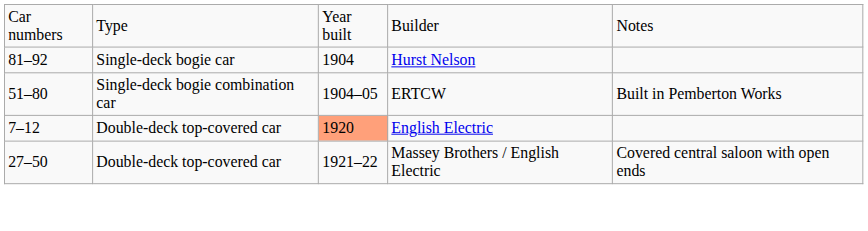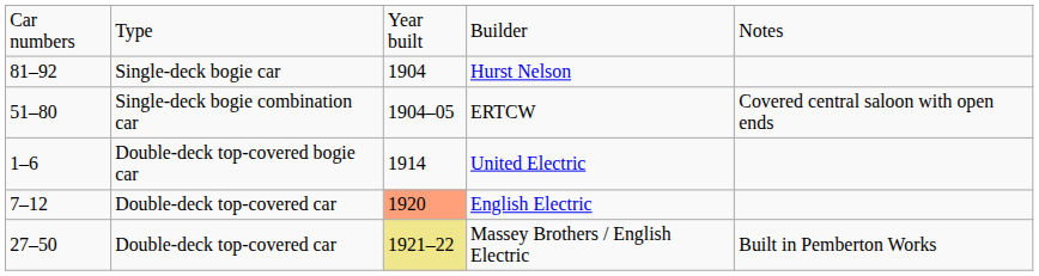 <table class="wikitable">
 <tr>
 <td>Car numbers</td>
 <td>Type</td>
 <td>Year built</td>
 <td>Builder</td>
 <td>Notes</td>
 </tr>
 <tr>
 <td>81–92</td>
 <td>Single-deck bogie car</td>
 <td>1904</td>
 <td><a href='#'>Hurst Nelson</a></td>
 <td></td>
 </tr>
 <tr>
 <td>51–80</td>
 <td>Single-deck bogie combination car</td>
 <td>1904–05</td>
 <td>ERTCW</td>
-<td>Built in Pemberton Works</td>
+<td>Covered central saloon with open ends</td>
+</tr>
+<tr>
+<td>1–6</td>
+<td>Double-deck top-covered bogie car</td>
+<td>1914</td>
+<td><a href='#'>United Electric</a></td>
+<td></td>
 </tr>
 <tr>
 <td>7–12</td>
 <td>Double-deck top-covered car</td>
 <td style="background: lightsalmon;">1920</td>
 <td><a href='#'>English Electric</a></td>
 <td></td>
 </tr>
 <tr>
 <td>27–50</td>
 <td>Double-deck top-covered car</td>
-<td>1921–22</td>
+<td style="background: khaki;">1921–22</td>
 <td>Massey Brothers / English Electric</td>
-<td>Covered central saloon with open ends</td>
+<td>Built in Pemberton Works</td>
 </tr>
 </table>
